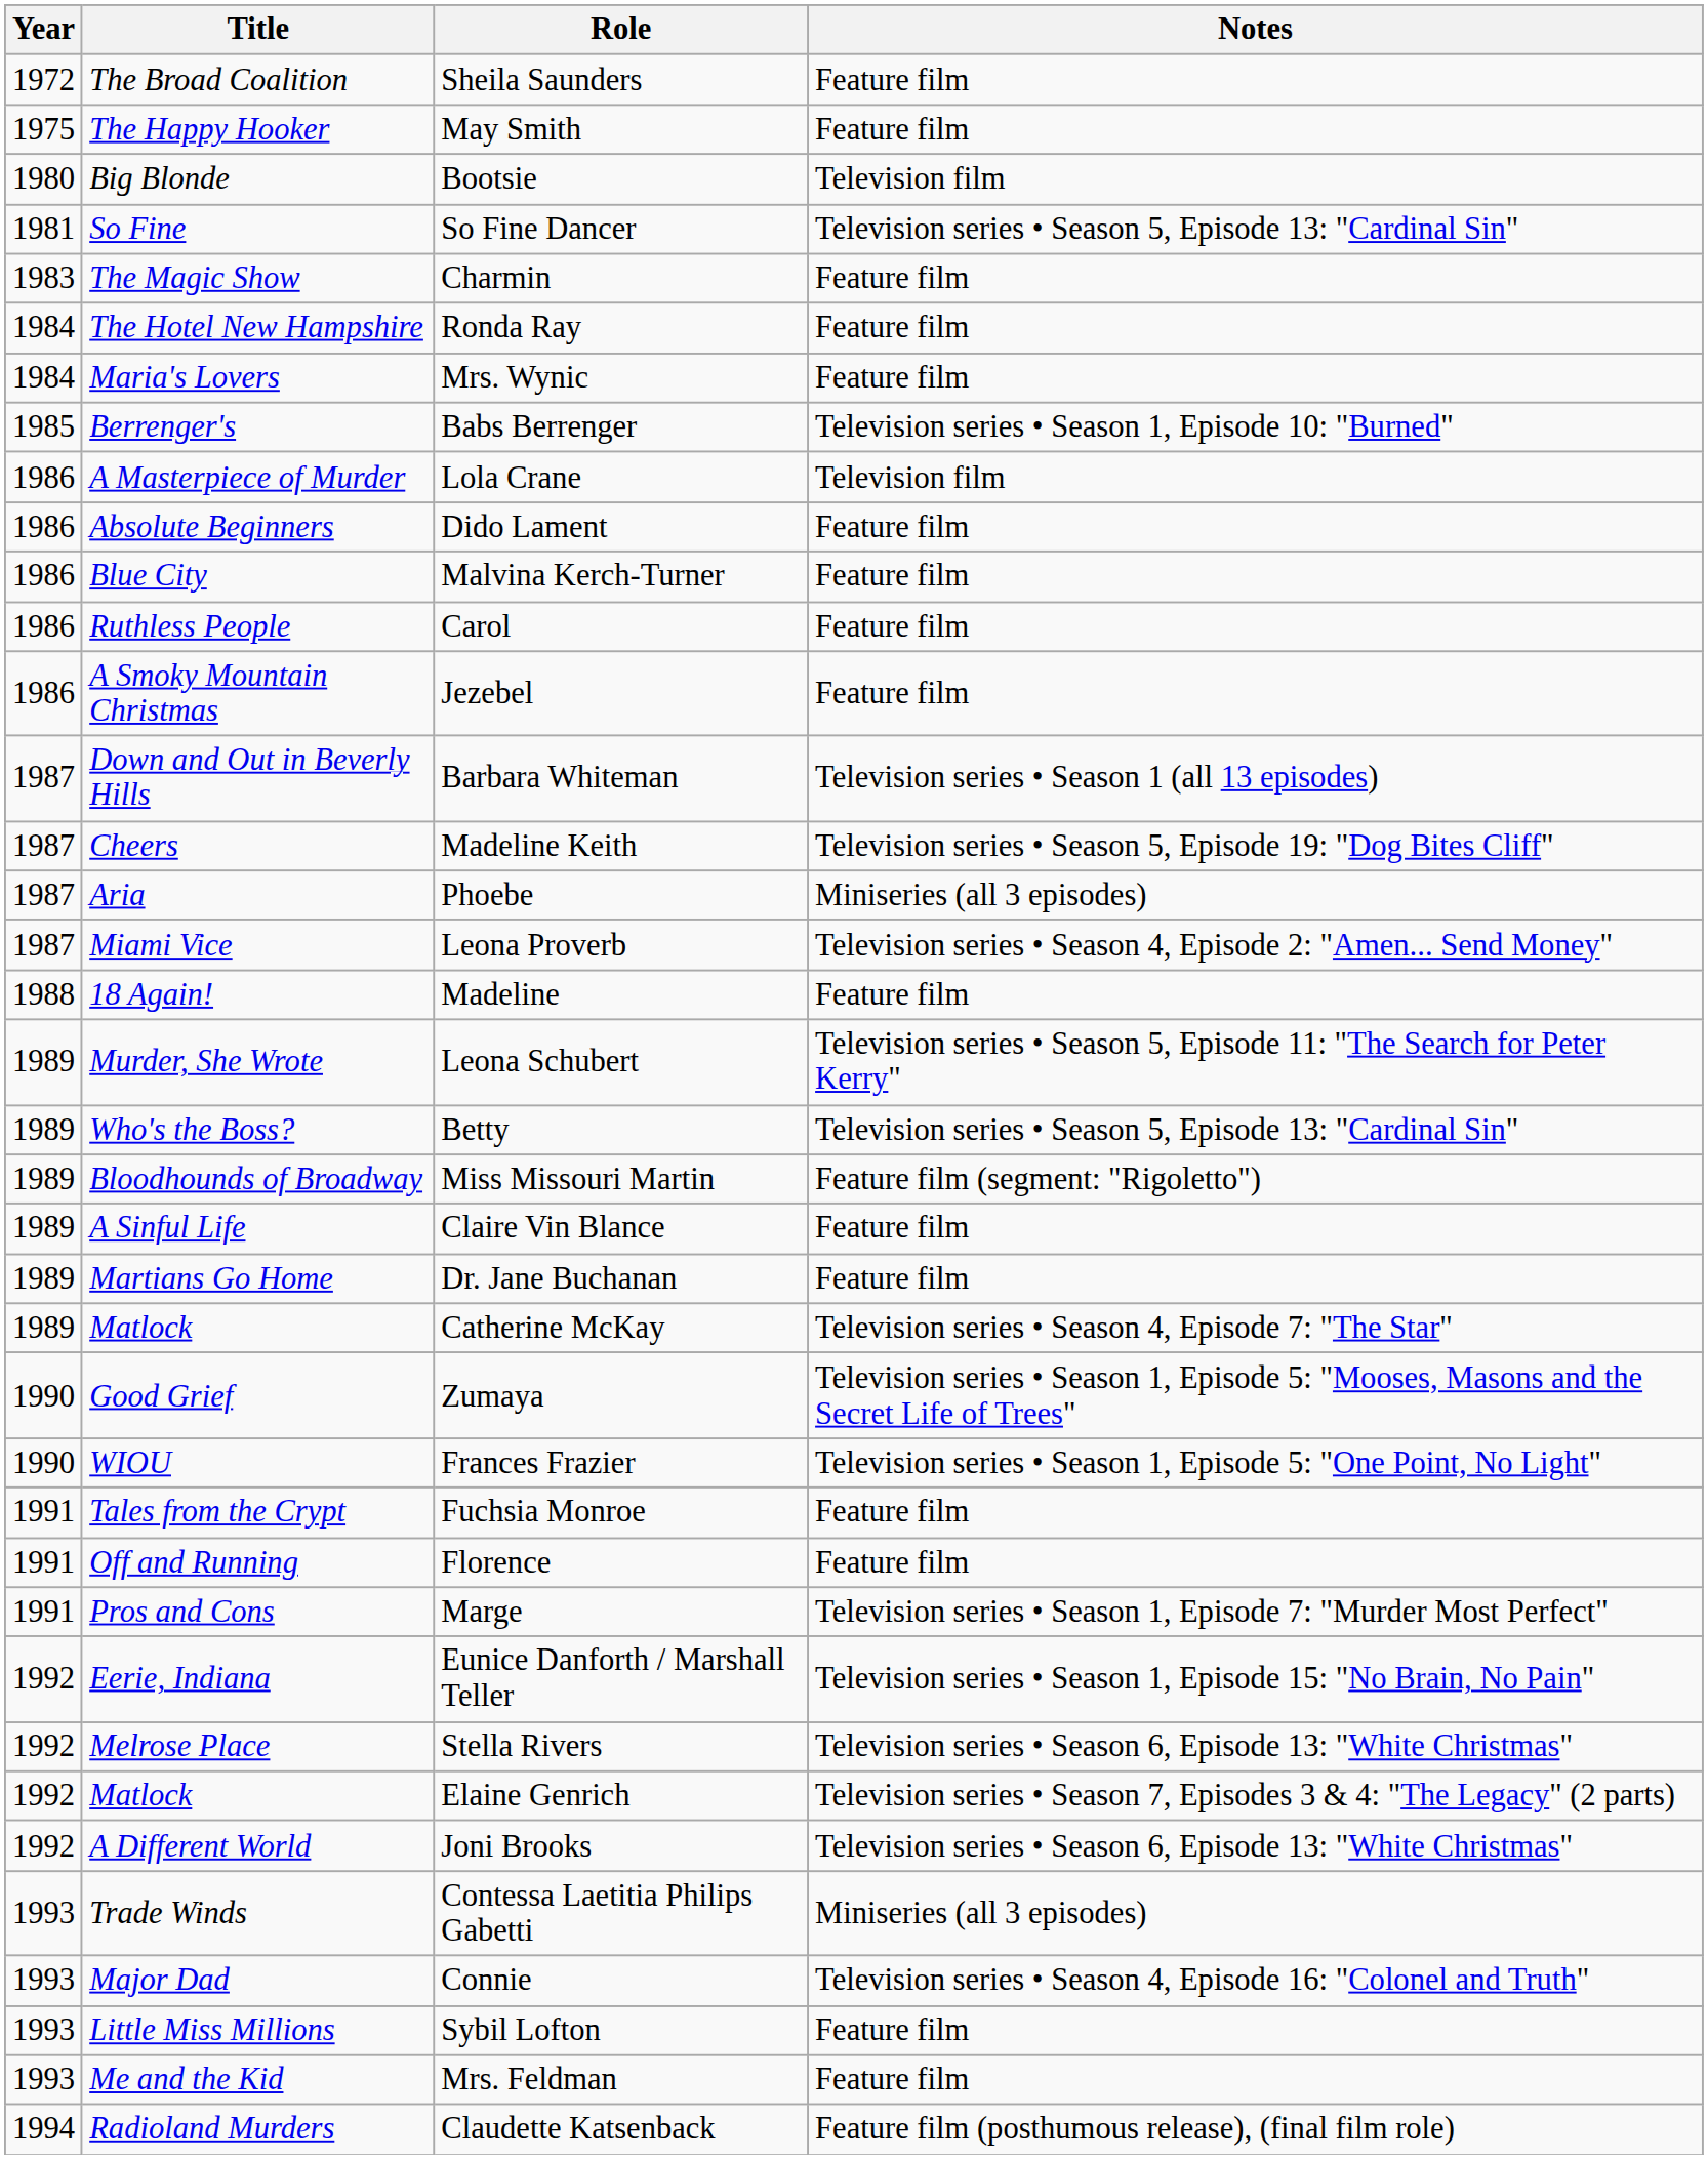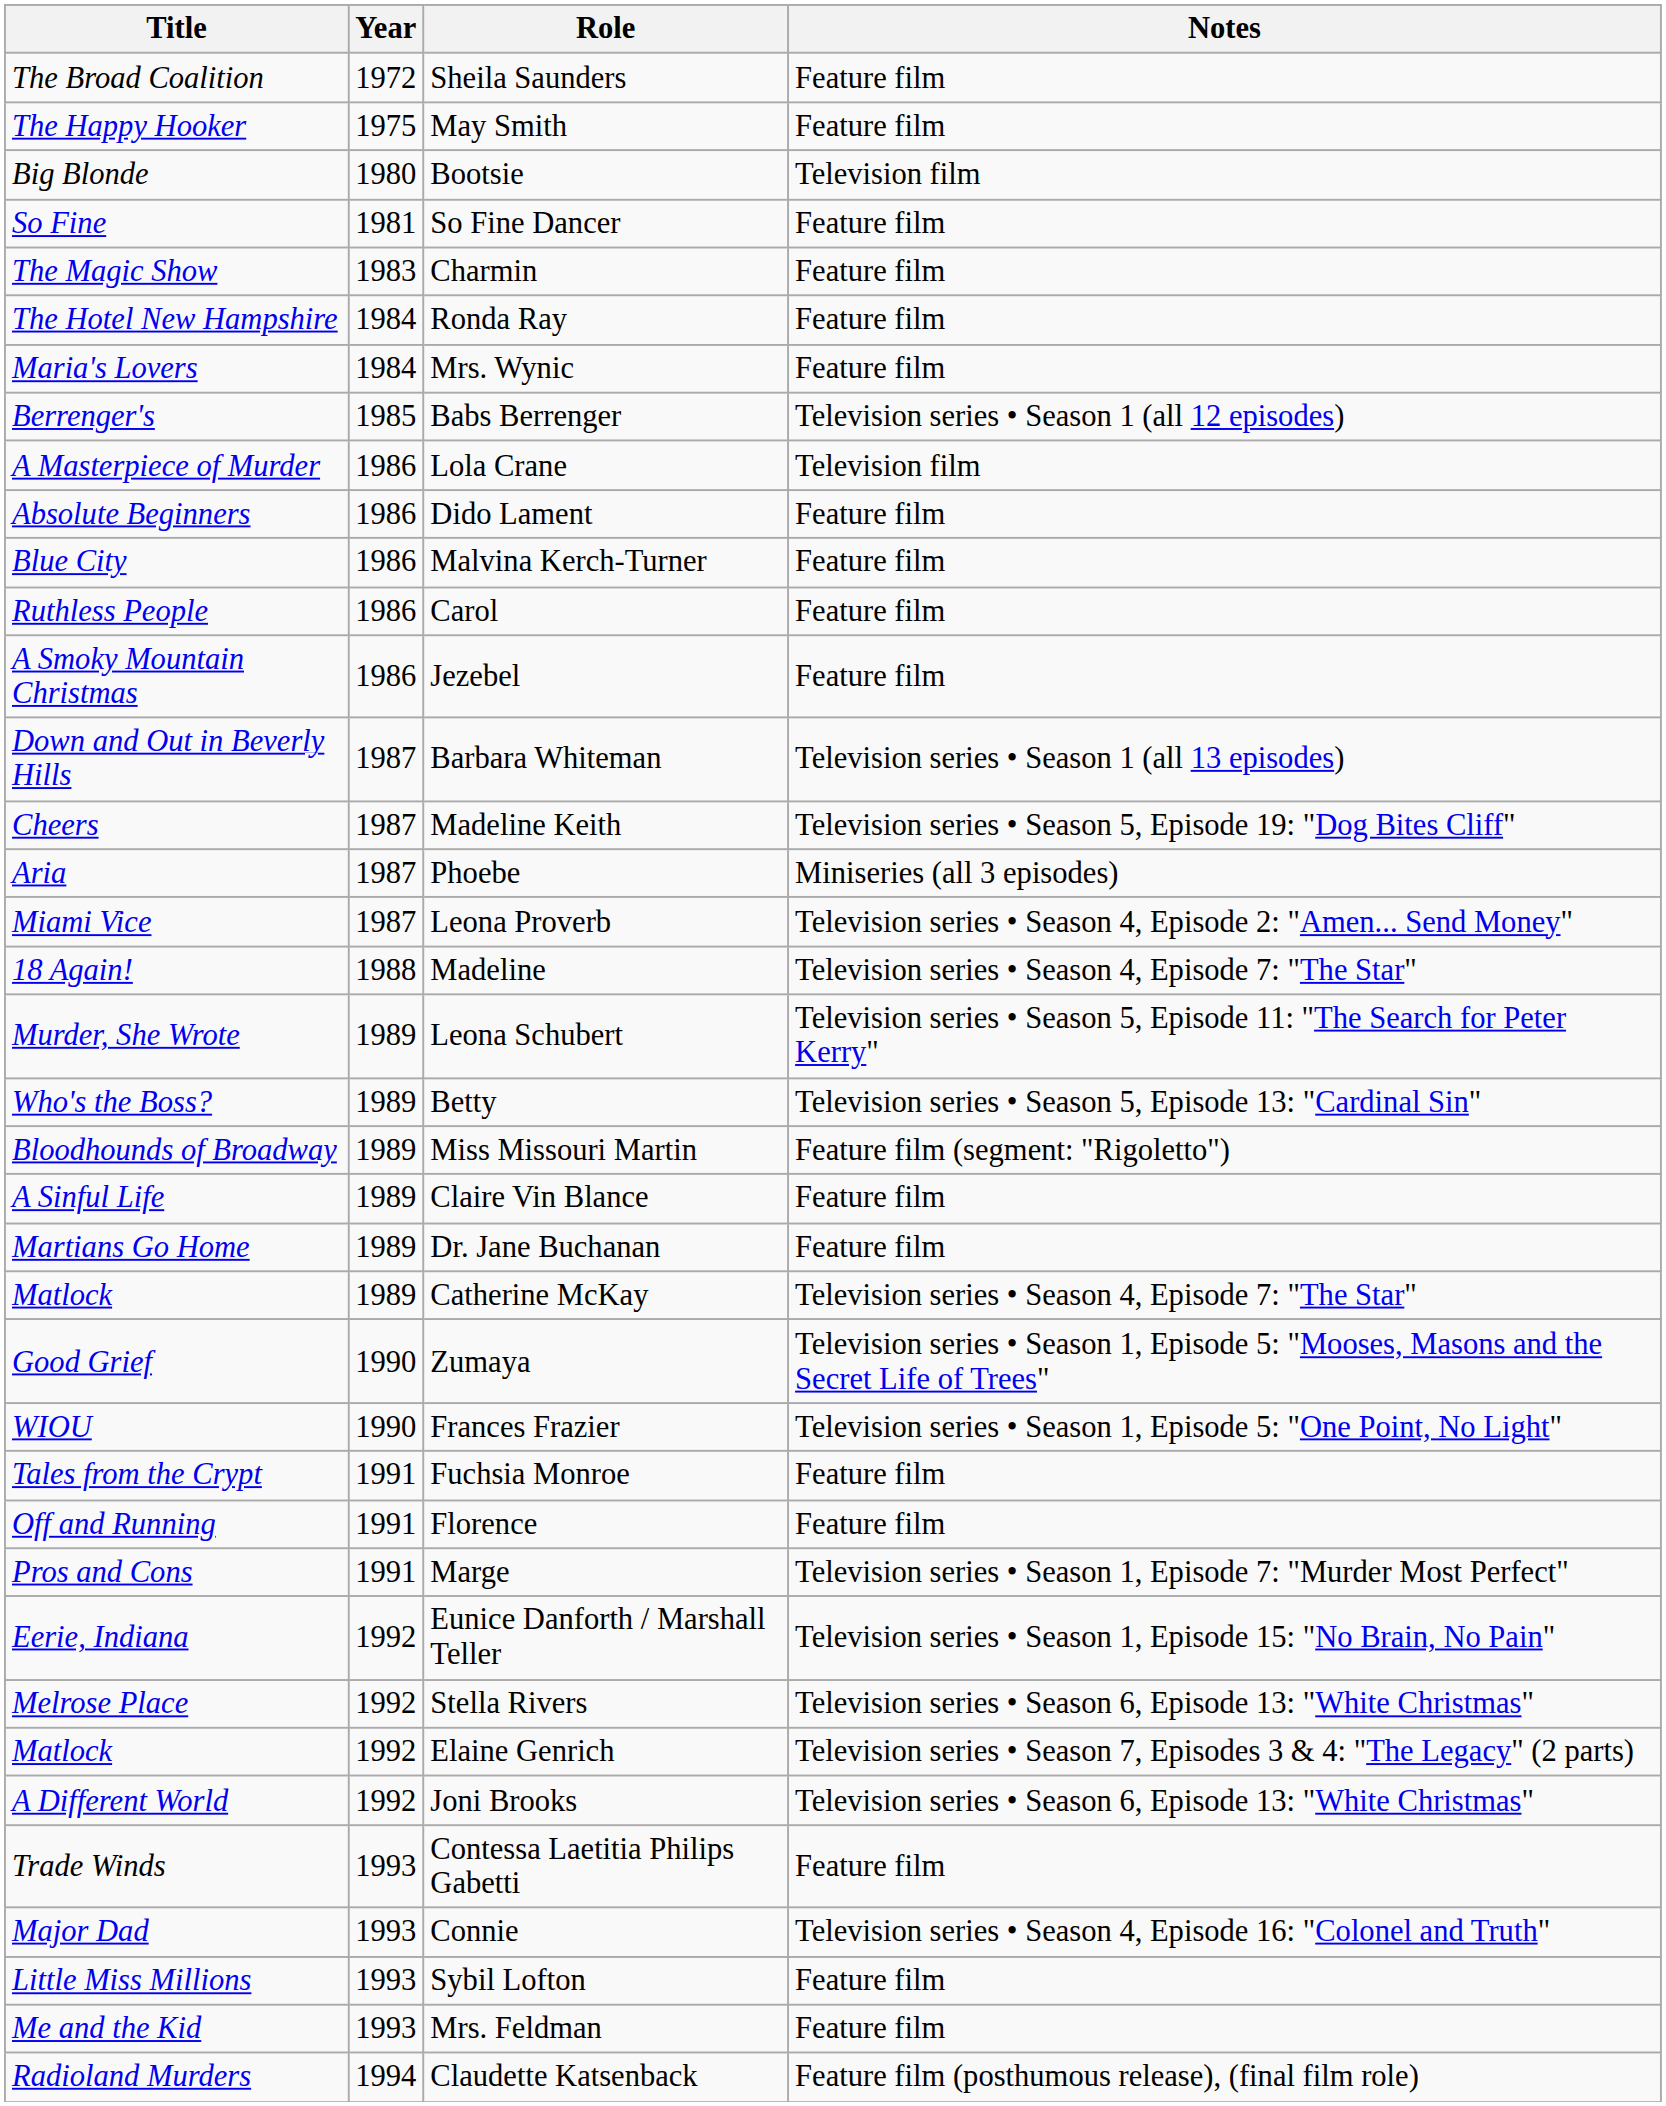 <table class="wikitable sortable">
 <tr>
+<th>Title</th>
 <th>Year</th>
-<th>Title</th>
 <th>Role</th>
 <th>Notes</th>
 </tr>
 <tr>
+<td><em>The Broad Coalition</em></td>
 <td>1972</td>
-<td><em>The Broad Coalition</em></td>
 <td>Sheila Saunders</td>
 <td>Feature film</td>
 </tr>
 <tr>
+<td><em><a href='#'>The Happy Hooker</a></em></td>
 <td>1975</td>
-<td><em><a href='#'>The Happy Hooker</a></em></td>
 <td>May Smith</td>
 <td>Feature film</td>
 </tr>
 <tr>
+<td><em>Big Blonde</em></td>
 <td>1980</td>
-<td><em>Big Blonde</em></td>
 <td>Bootsie</td>
 <td>Television film</td>
 </tr>
 <tr>
+<td><em><a href='#'>So Fine</a></em></td>
 <td>1981</td>
-<td><em><a href='#'>So Fine</a></em></td>
 <td>So Fine Dancer</td>
-<td>Television series • Season 5, Episode 13: "<a href='#'>Cardinal Sin</a>"</td>
+<td>Feature film</td>
 </tr>
 <tr>
+<td><em><a href='#'>The Magic Show</a></em></td>
 <td>1983</td>
-<td><em><a href='#'>The Magic Show</a></em></td>
 <td>Charmin</td>
 <td>Feature film</td>
 </tr>
 <tr>
+<td><em><a href='#'>The Hotel New Hampshire</a></em></td>
 <td>1984</td>
-<td><em><a href='#'>The Hotel New Hampshire</a></em></td>
 <td>Ronda Ray</td>
 <td>Feature film</td>
 </tr>
 <tr>
+<td><em><a href='#'>Maria's Lovers</a></em></td>
 <td>1984</td>
-<td><em><a href='#'>Maria's Lovers</a></em></td>
 <td>Mrs. Wynic</td>
 <td>Feature film</td>
 </tr>
 <tr>
+<td><em><a href='#'>Berrenger's</a></em></td>
 <td>1985</td>
-<td><em><a href='#'>Berrenger's</a></em></td>
 <td>Babs Berrenger</td>
-<td>Television series • Season 1, Episode 10: "<a href='#'>Burned</a>"</td>
+<td>Television series • Season 1 (all <a href='#'>12 episodes</a>)</td>
 </tr>
 <tr>
+<td><em><a href='#'>A Masterpiece of Murder</a></em></td>
 <td>1986</td>
-<td><em><a href='#'>A Masterpiece of Murder</a></em></td>
 <td>Lola Crane</td>
 <td>Television film</td>
 </tr>
 <tr>
+<td><em><a href='#'>Absolute Beginners</a></em></td>
 <td>1986</td>
-<td><em><a href='#'>Absolute Beginners</a></em></td>
 <td>Dido Lament</td>
 <td>Feature film</td>
 </tr>
 <tr>
+<td><em><a href='#'>Blue City</a></em></td>
 <td>1986</td>
-<td><em><a href='#'>Blue City</a></em></td>
 <td>Malvina Kerch-Turner</td>
 <td>Feature film</td>
 </tr>
 <tr>
+<td><em><a href='#'>Ruthless People</a></em></td>
 <td>1986</td>
-<td><em><a href='#'>Ruthless People</a></em></td>
 <td>Carol</td>
 <td>Feature film</td>
 </tr>
 <tr>
+<td><em><a href='#'>A Smoky Mountain Christmas</a></em></td>
 <td>1986</td>
-<td><em><a href='#'>A Smoky Mountain Christmas</a></em></td>
 <td>Jezebel</td>
 <td>Feature film</td>
 </tr>
 <tr>
+<td><em><a href='#'>Down and Out in Beverly Hills</a></em></td>
 <td>1987</td>
-<td><em><a href='#'>Down and Out in Beverly Hills</a></em></td>
 <td>Barbara Whiteman</td>
 <td>Television series • Season 1 (all <a href='#'>13 episodes</a>)</td>
 </tr>
 <tr>
+<td><em><a href='#'>Cheers</a></em></td>
 <td>1987</td>
-<td><em><a href='#'>Cheers</a></em></td>
 <td>Madeline Keith</td>
 <td>Television series • Season 5, Episode 19: "<a href='#'>Dog Bites Cliff</a>"</td>
 </tr>
 <tr>
+<td><em><a href='#'>Aria</a></em></td>
 <td>1987</td>
-<td><em><a href='#'>Aria</a></em></td>
 <td>Phoebe</td>
 <td>Miniseries (all 3 episodes)</td>
 </tr>
 <tr>
+<td><em><a href='#'>Miami Vice</a></em></td>
 <td>1987</td>
-<td><em><a href='#'>Miami Vice</a></em></td>
 <td>Leona Proverb</td>
 <td>Television series • Season 4, Episode 2: "<a href='#'>Amen... Send Money</a>"</td>
 </tr>
 <tr>
+<td><em><a href='#'>18 Again!</a></em></td>
 <td>1988</td>
-<td><em><a href='#'>18 Again!</a></em></td>
 <td>Madeline</td>
-<td>Feature film</td>
+<td>Television series • Season 4, Episode 7: "<a href='#'>The Star</a>"</td>
 </tr>
 <tr>
+<td><em><a href='#'>Murder, She Wrote</a></em></td>
 <td>1989</td>
-<td><em><a href='#'>Murder, She Wrote</a></em></td>
 <td>Leona Schubert</td>
 <td>Television series • Season 5, Episode 11: "<a href='#'>The Search for Peter Kerry</a>"</td>
 </tr>
 <tr>
+<td><em><a href='#'>Who's the Boss?</a></em></td>
 <td>1989</td>
-<td><em><a href='#'>Who's the Boss?</a></em></td>
 <td>Betty</td>
 <td>Television series • Season 5, Episode 13: "<a href='#'>Cardinal Sin</a>"</td>
 </tr>
 <tr>
+<td><em><a href='#'>Bloodhounds of Broadway</a></em></td>
 <td>1989</td>
-<td><em><a href='#'>Bloodhounds of Broadway</a></em></td>
 <td>Miss Missouri Martin</td>
 <td>Feature film (segment: "Rigoletto")</td>
 </tr>
 <tr>
+<td><em><a href='#'>A Sinful Life</a></em></td>
 <td>1989</td>
-<td><em><a href='#'>A Sinful Life</a></em></td>
 <td>Claire Vin Blance</td>
 <td>Feature film</td>
 </tr>
 <tr>
+<td><em><a href='#'>Martians Go Home</a></em></td>
 <td>1989</td>
-<td><em><a href='#'>Martians Go Home</a></em></td>
 <td>Dr. Jane Buchanan</td>
 <td>Feature film</td>
 </tr>
 <tr>
+<td><em><a href='#'>Matlock</a></em></td>
 <td>1989</td>
-<td><em><a href='#'>Matlock</a></em></td>
 <td>Catherine McKay</td>
 <td>Television series • Season 4, Episode 7: "<a href='#'>The Star</a>"</td>
 </tr>
 <tr>
+<td><em><a href='#'>Good Grief</a></em></td>
 <td>1990</td>
-<td><em><a href='#'>Good Grief</a></em></td>
 <td>Zumaya</td>
 <td>Television series • Season 1, Episode 5: "<a href='#'>Mooses, Masons and the Secret Life of Trees</a>"</td>
 </tr>
 <tr>
+<td><em><a href='#'>WIOU</a></em></td>
 <td>1990</td>
-<td><em><a href='#'>WIOU</a></em></td>
 <td>Frances Frazier</td>
 <td>Television series • Season 1, Episode 5: "<a href='#'>One Point, No Light</a>"</td>
 </tr>
 <tr>
+<td><em><a href='#'>Tales from the Crypt</a></em></td>
 <td>1991</td>
-<td><em><a href='#'>Tales from the Crypt</a></em></td>
 <td>Fuchsia Monroe</td>
 <td>Feature film</td>
 </tr>
 <tr>
+<td><em><a href='#'>Off and Running</a></em></td>
 <td>1991</td>
-<td><em><a href='#'>Off and Running</a></em></td>
 <td>Florence</td>
 <td>Feature film</td>
 </tr>
 <tr>
+<td><em><a href='#'>Pros and Cons</a></em></td>
 <td>1991</td>
-<td><em><a href='#'>Pros and Cons</a></em></td>
 <td>Marge</td>
 <td>Television series • Season 1, Episode 7: "Murder Most Perfect"</td>
 </tr>
 <tr>
+<td><em><a href='#'>Eerie, Indiana</a></em></td>
 <td>1992</td>
-<td><em><a href='#'>Eerie, Indiana</a></em></td>
 <td>Eunice Danforth / Marshall Teller</td>
 <td>Television series • Season 1, Episode 15: "<a href='#'>No Brain, No Pain</a>"</td>
 </tr>
 <tr>
+<td><em><a href='#'>Melrose Place</a></em></td>
 <td>1992</td>
-<td><em><a href='#'>Melrose Place</a></em></td>
 <td>Stella Rivers</td>
 <td>Television series • Season 6, Episode 13: "<a href='#'>White Christmas</a>"</td>
 </tr>
 <tr>
+<td><em><a href='#'>Matlock</a></em></td>
 <td>1992</td>
-<td><em><a href='#'>Matlock</a></em></td>
 <td>Elaine Genrich</td>
 <td>Television series • Season 7, Episodes 3 & 4: "<a href='#'>The Legacy</a>" (2 parts)</td>
 </tr>
 <tr>
+<td><em><a href='#'>A Different World</a></em></td>
 <td>1992</td>
-<td><em><a href='#'>A Different World</a></em></td>
 <td>Joni Brooks</td>
 <td>Television series • Season 6, Episode 13: "<a href='#'>White Christmas</a>"</td>
 </tr>
 <tr>
+<td><em>Trade Winds</em></td>
 <td>1993</td>
-<td><em>Trade Winds</em></td>
 <td>Contessa Laetitia Philips Gabetti</td>
-<td>Miniseries (all 3 episodes)</td>
+<td>Feature film</td>
 </tr>
 <tr>
+<td><em><a href='#'>Major Dad</a></em></td>
 <td>1993</td>
-<td><em><a href='#'>Major Dad</a></em></td>
 <td>Connie</td>
 <td>Television series • Season 4, Episode 16: "<a href='#'>Colonel and Truth</a>"</td>
 </tr>
 <tr>
+<td><em><a href='#'>Little Miss Millions</a></em></td>
 <td>1993</td>
-<td><em><a href='#'>Little Miss Millions</a></em></td>
 <td>Sybil Lofton</td>
 <td>Feature film</td>
 </tr>
 <tr>
+<td><em><a href='#'>Me and the Kid</a></em></td>
 <td>1993</td>
-<td><em><a href='#'>Me and the Kid</a></em></td>
 <td>Mrs. Feldman</td>
 <td>Feature film</td>
 </tr>
 <tr>
+<td><em><a href='#'>Radioland Murders</a></em></td>
 <td>1994</td>
-<td><em><a href='#'>Radioland Murders</a></em></td>
 <td>Claudette Katsenback</td>
 <td>Feature film (posthumous release), (final film role)</td>
 </tr>
 </table>
